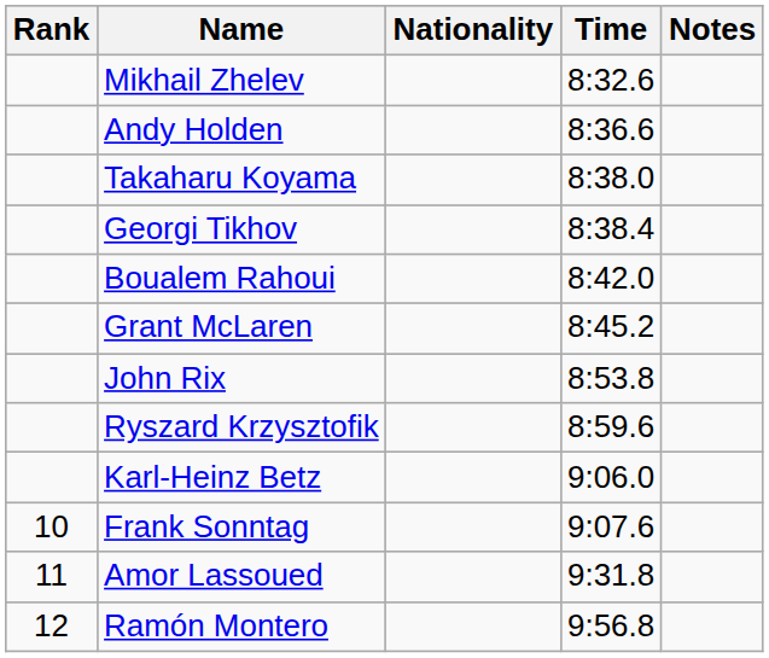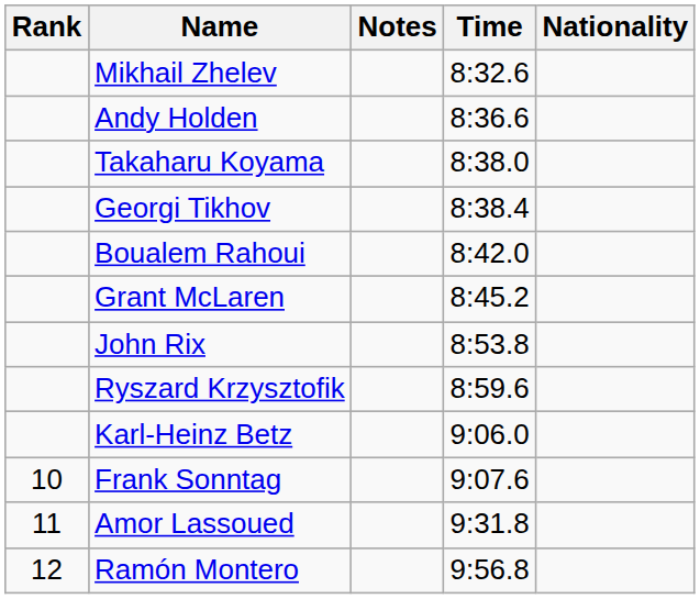 <table class="wikitable sortable" style="text-align:center">
 <tr>
 <th>Rank</th>
 <th>Name</th>
+<th>Notes</th>
+<th>Time</th>
 <th>Nationality</th>
-<th>Time</th>
-<th>Notes</th>
 </tr>
 <tr>
 <td></td>
 <td align=left><a href='#'>Mikhail Zhelev</a></td>
+<td></td>
+<td>8:32.6</td>
 <td align=left></td>
-<td>8:32.6</td>
-<td></td>
 </tr>
 <tr>
 <td></td>
 <td align=left><a href='#'>Andy Holden</a></td>
+<td></td>
+<td>8:36.6</td>
 <td align=left></td>
-<td>8:36.6</td>
-<td></td>
 </tr>
 <tr>
 <td></td>
 <td align=left><a href='#'>Takaharu Koyama</a></td>
+<td></td>
+<td>8:38.0</td>
 <td align=left></td>
-<td>8:38.0</td>
-<td></td>
 </tr>
 <tr>
 <td></td>
 <td align=left><a href='#'>Georgi Tikhov</a></td>
+<td></td>
+<td>8:38.4</td>
 <td align=left></td>
-<td>8:38.4</td>
-<td></td>
 </tr>
 <tr>
 <td></td>
 <td align=left><a href='#'>Boualem Rahoui</a></td>
+<td></td>
+<td>8:42.0</td>
 <td align=left></td>
-<td>8:42.0</td>
-<td></td>
 </tr>
 <tr>
 <td></td>
 <td align=left><a href='#'>Grant McLaren</a></td>
+<td></td>
+<td>8:45.2</td>
 <td align=left></td>
-<td>8:45.2</td>
-<td></td>
 </tr>
 <tr>
 <td></td>
 <td align=left><a href='#'>John Rix</a></td>
+<td></td>
+<td>8:53.8</td>
 <td align=left></td>
-<td>8:53.8</td>
-<td></td>
 </tr>
 <tr>
 <td></td>
 <td align=left><a href='#'>Ryszard Krzysztofik</a></td>
+<td></td>
+<td>8:59.6</td>
 <td align=left></td>
-<td>8:59.6</td>
-<td></td>
 </tr>
 <tr>
 <td></td>
 <td align=left><a href='#'>Karl-Heinz Betz</a></td>
+<td></td>
+<td>9:06.0</td>
 <td align=left></td>
-<td>9:06.0</td>
-<td></td>
 </tr>
 <tr>
 <td>10</td>
 <td align=left><a href='#'>Frank Sonntag</a></td>
+<td></td>
+<td>9:07.6</td>
 <td align=left></td>
-<td>9:07.6</td>
-<td></td>
 </tr>
 <tr>
 <td>11</td>
 <td align=left><a href='#'>Amor Lassoued</a></td>
+<td></td>
+<td>9:31.8</td>
 <td align=left></td>
-<td>9:31.8</td>
-<td></td>
 </tr>
 <tr>
 <td>12</td>
 <td align=left><a href='#'>Ramón Montero</a></td>
+<td></td>
+<td>9:56.8</td>
 <td align=left></td>
-<td>9:56.8</td>
-<td></td>
 </tr>
 </table>
